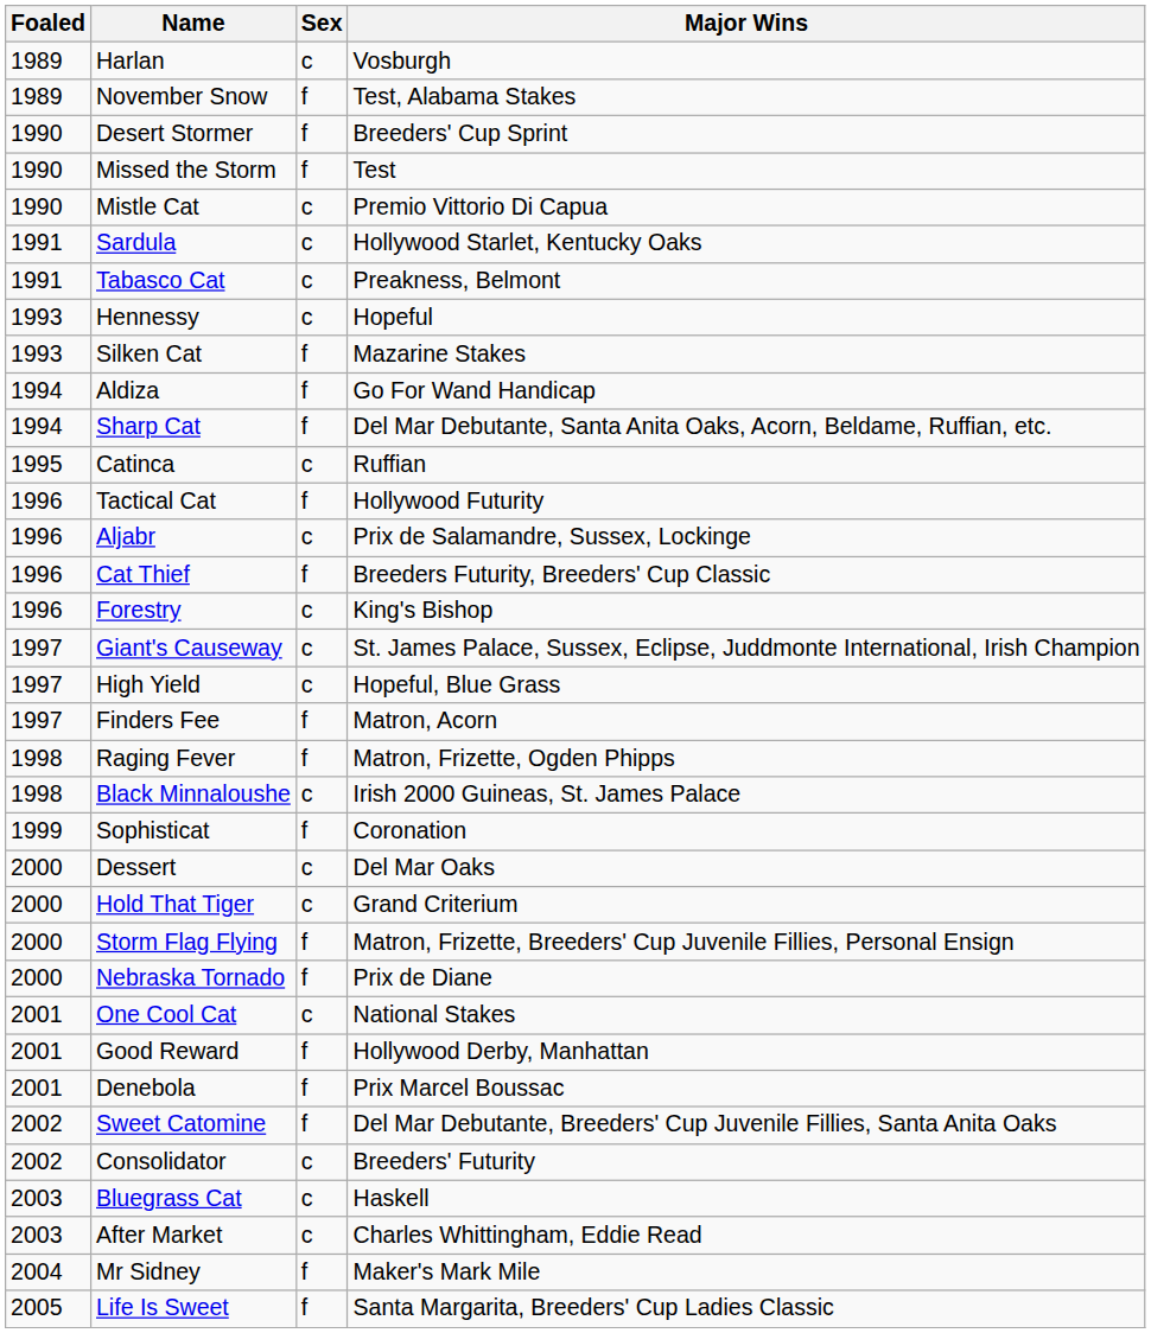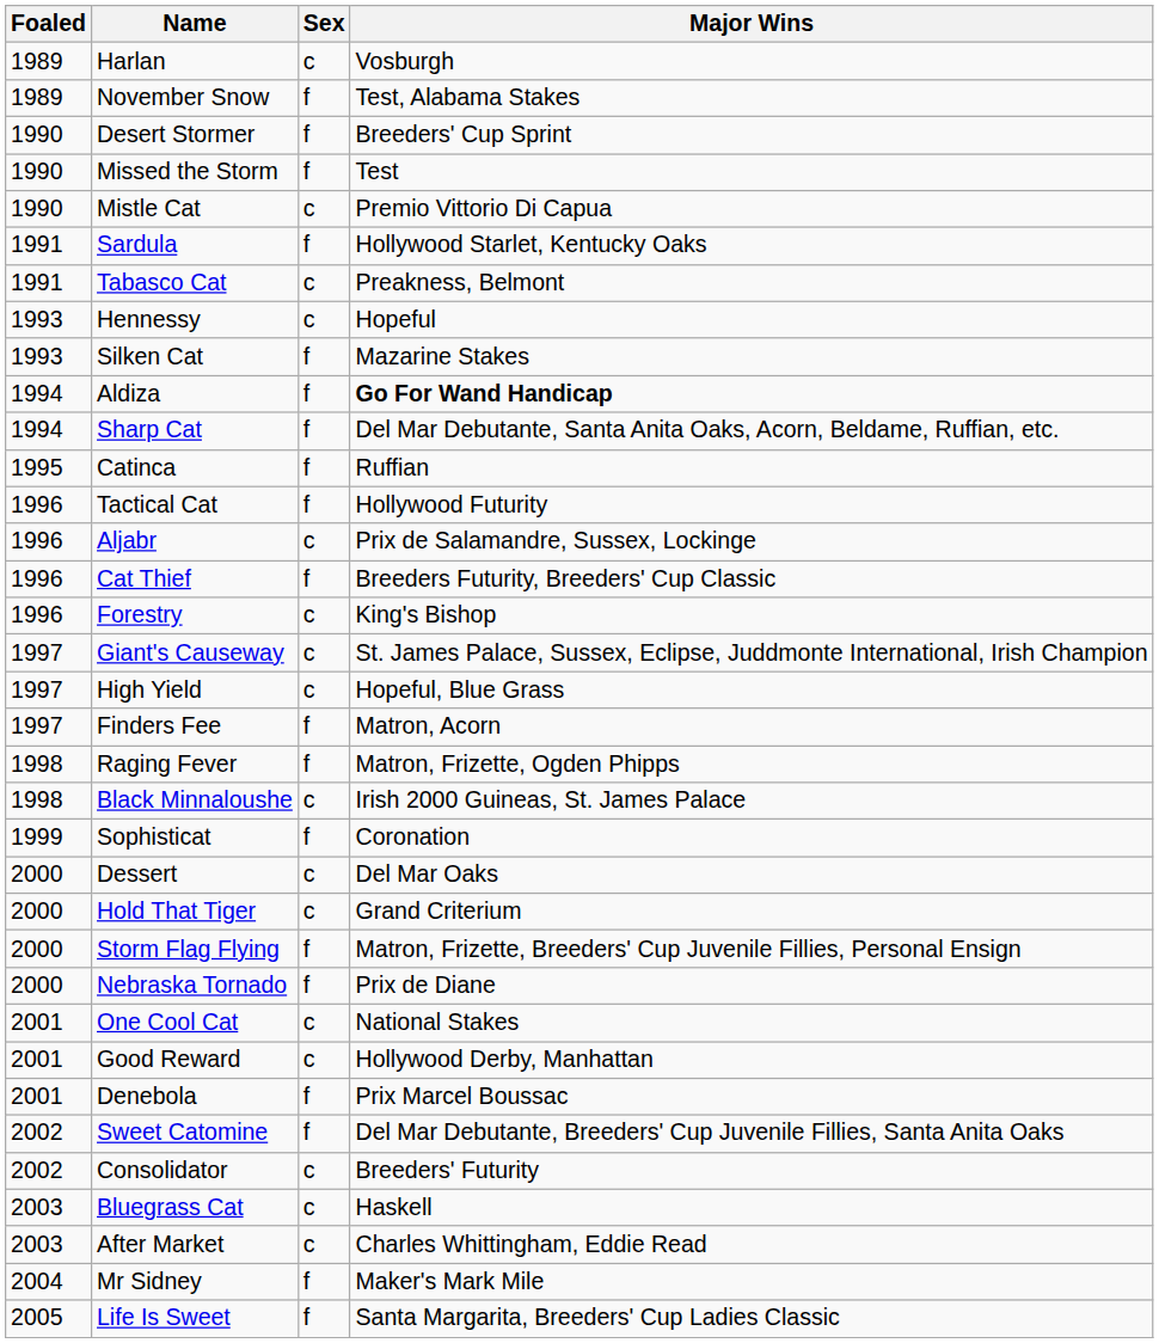 <table class = "wikitable sortable" width:90%">
 <tr>
 <th scope="col"><strong>Foaled</strong></th>
 <th scope="col"><strong>Name</strong></th>
 <th scope="col"><strong>Sex</strong></th>
 <th scope="col"><strong>Major Wins</strong></th>
 </tr>
 <tr>
 <td>1989</td>
 <td>Harlan</td>
 <td>c</td>
 <td>Vosburgh</td>
 </tr>
 <tr>
 <td>1989</td>
 <td>November Snow</td>
 <td>f</td>
 <td>Test, Alabama Stakes</td>
 </tr>
 <tr>
 <td>1990</td>
 <td>Desert Stormer</td>
 <td>f</td>
 <td>Breeders' Cup Sprint</td>
 </tr>
 <tr>
 <td>1990</td>
 <td>Missed the Storm</td>
 <td>f</td>
 <td>Test</td>
 </tr>
 <tr>
 <td>1990</td>
 <td>Mistle Cat</td>
 <td>c</td>
 <td>Premio Vittorio Di Capua</td>
 </tr>
 <tr>
 <td>1991</td>
 <td><a href='#'>Sardula</a></td>
-<td>c</td>
+<td>f</td>
 <td>Hollywood Starlet, Kentucky Oaks</td>
 </tr>
 <tr>
 <td>1991</td>
 <td><a href='#'>Tabasco Cat</a></td>
 <td>c</td>
 <td>Preakness, Belmont</td>
 </tr>
 <tr>
 <td>1993</td>
 <td>Hennessy</td>
 <td>c</td>
 <td>Hopeful</td>
 </tr>
 <tr>
 <td>1993</td>
 <td>Silken Cat</td>
 <td>f</td>
 <td>Mazarine Stakes</td>
 </tr>
 <tr>
 <td>1994</td>
 <td>Aldiza</td>
 <td>f</td>
-<td>Go For Wand Handicap</td>
+<td><strong>Go For Wand Handicap</strong></td>
 </tr>
 <tr>
 <td>1994</td>
 <td><a href='#'>Sharp Cat</a></td>
 <td>f</td>
 <td>Del Mar Debutante, Santa Anita Oaks, Acorn, Beldame, Ruffian, etc.</td>
 </tr>
 <tr>
 <td>1995</td>
 <td>Catinca</td>
-<td>c</td>
+<td>f</td>
 <td>Ruffian</td>
 </tr>
 <tr>
 <td>1996</td>
 <td>Tactical Cat</td>
 <td>f</td>
 <td>Hollywood Futurity</td>
 </tr>
 <tr>
 <td>1996</td>
 <td><a href='#'>Aljabr</a></td>
 <td>c</td>
 <td>Prix de Salamandre, Sussex, Lockinge</td>
 </tr>
 <tr>
 <td>1996</td>
 <td><a href='#'>Cat Thief</a></td>
 <td>f</td>
 <td>Breeders Futurity, Breeders' Cup Classic</td>
 </tr>
 <tr>
 <td>1996</td>
 <td><a href='#'>Forestry</a></td>
 <td>c</td>
 <td>King's Bishop</td>
 </tr>
 <tr>
 <td>1997</td>
 <td><a href='#'>Giant's Causeway</a></td>
 <td>c</td>
 <td>St. James Palace, Sussex, Eclipse, Juddmonte International, Irish Champion</td>
 </tr>
 <tr>
 <td>1997</td>
 <td>High Yield</td>
 <td>c</td>
 <td>Hopeful, Blue Grass</td>
 </tr>
 <tr>
 <td>1997</td>
 <td>Finders Fee</td>
 <td>f</td>
 <td>Matron, Acorn</td>
 </tr>
 <tr>
 <td>1998</td>
 <td>Raging Fever</td>
 <td>f</td>
 <td>Matron, Frizette, Ogden Phipps</td>
 </tr>
 <tr>
 <td>1998</td>
 <td><a href='#'>Black Minnaloushe</a></td>
 <td>c</td>
 <td>Irish 2000 Guineas, St. James Palace</td>
 </tr>
 <tr>
 <td>1999</td>
 <td>Sophisticat</td>
 <td>f</td>
 <td>Coronation</td>
 </tr>
 <tr>
 <td>2000</td>
 <td>Dessert</td>
 <td>c</td>
 <td>Del Mar Oaks</td>
 </tr>
 <tr>
 <td>2000</td>
 <td><a href='#'>Hold That Tiger</a></td>
 <td>c</td>
 <td>Grand Criterium</td>
 </tr>
 <tr>
 <td>2000</td>
 <td><a href='#'>Storm Flag Flying</a></td>
 <td>f</td>
 <td>Matron, Frizette, Breeders' Cup Juvenile Fillies, Personal Ensign</td>
 </tr>
 <tr>
 <td>2000</td>
 <td><a href='#'>Nebraska Tornado</a></td>
 <td>f</td>
 <td>Prix de Diane</td>
 </tr>
 <tr>
 <td>2001</td>
 <td><a href='#'>One Cool Cat</a></td>
 <td>c</td>
 <td>National Stakes</td>
 </tr>
 <tr>
 <td>2001</td>
 <td>Good Reward</td>
-<td>f</td>
+<td>c</td>
 <td>Hollywood Derby, Manhattan</td>
 </tr>
 <tr>
 <td>2001</td>
 <td>Denebola</td>
 <td>f</td>
 <td>Prix Marcel Boussac</td>
 </tr>
 <tr>
 <td>2002</td>
 <td><a href='#'>Sweet Catomine</a></td>
 <td>f</td>
 <td>Del Mar Debutante, Breeders' Cup Juvenile Fillies, Santa Anita Oaks</td>
 </tr>
 <tr>
 <td>2002</td>
 <td>Consolidator</td>
 <td>c</td>
 <td>Breeders' Futurity</td>
 </tr>
 <tr>
 <td>2003</td>
 <td><a href='#'>Bluegrass Cat</a></td>
 <td>c</td>
 <td>Haskell</td>
 </tr>
 <tr>
 <td>2003</td>
 <td>After Market</td>
 <td>c</td>
 <td>Charles Whittingham, Eddie Read</td>
 </tr>
 <tr>
 <td>2004</td>
 <td>Mr Sidney</td>
 <td>f</td>
 <td>Maker's Mark Mile</td>
 </tr>
 <tr>
 <td>2005</td>
 <td><a href='#'>Life Is Sweet</a></td>
 <td>f</td>
 <td>Santa Margarita, Breeders' Cup Ladies Classic</td>
 </tr>
 <tr>
 </tr>
 </table>
